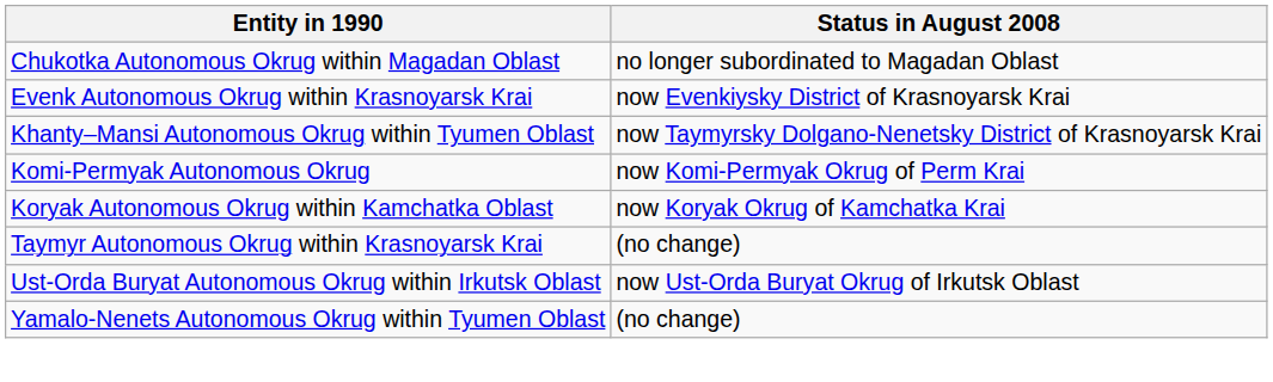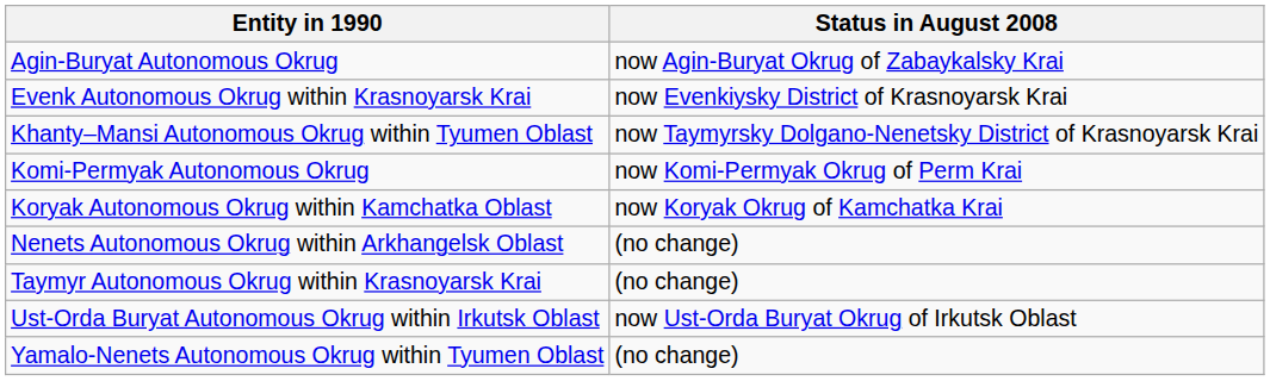 <table class="wikitable sortable">
 <tr>
 <th>Entity in 1990</th>
 <th>Status in August 2008</th>
 </tr>
 <tr>
-<td><a href='#'>Chukotka Autonomous Okrug</a> within <a href='#'>Magadan Oblast</a></td>
-<td>no longer subordinated to Magadan Oblast</td>
+<td><a href='#'>Agin-Buryat Autonomous Okrug</a></td>
+<td>now <a href='#'>Agin-Buryat Okrug</a> of <a href='#'>Zabaykalsky Krai</a></td>
 </tr>
 <tr>
 <td><a href='#'>Evenk Autonomous Okrug</a> within <a href='#'>Krasnoyarsk Krai</a></td>
 <td>now <a href='#'>Evenkiysky District</a> of Krasnoyarsk Krai</td>
 </tr>
 <tr>
 <td><a href='#'>Khanty–Mansi Autonomous Okrug</a> within <a href='#'>Tyumen Oblast</a></td>
 <td>now <a href='#'>Taymyrsky Dolgano-Nenetsky District</a> of Krasnoyarsk Krai</td>
 </tr>
 <tr>
 <td><a href='#'>Komi-Permyak Autonomous Okrug</a></td>
 <td>now <a href='#'>Komi-Permyak Okrug</a> of <a href='#'>Perm Krai</a></td>
 </tr>
 <tr>
 <td><a href='#'>Koryak Autonomous Okrug</a> within <a href='#'>Kamchatka Oblast</a></td>
 <td>now <a href='#'>Koryak Okrug</a> of <a href='#'>Kamchatka Krai</a></td>
 </tr>
 <tr>
+<td><a href='#'>Nenets Autonomous Okrug</a> within <a href='#'>Arkhangelsk Oblast</a></td>
+<td>(no change)</td>
+</tr>
+<tr>
 <td><a href='#'>Taymyr Autonomous Okrug</a> within <a href='#'>Krasnoyarsk Krai</a></td>
 <td>(no change)</td>
 </tr>
 <tr>
 <td><a href='#'>Ust-Orda Buryat Autonomous Okrug</a> within <a href='#'>Irkutsk Oblast</a></td>
 <td>now <a href='#'>Ust-Orda Buryat Okrug</a> of Irkutsk Oblast</td>
 </tr>
 <tr>
 <td><a href='#'>Yamalo-Nenets Autonomous Okrug</a> within <a href='#'>Tyumen Oblast</a></td>
 <td>(no change)</td>
 </tr>
 </table>
